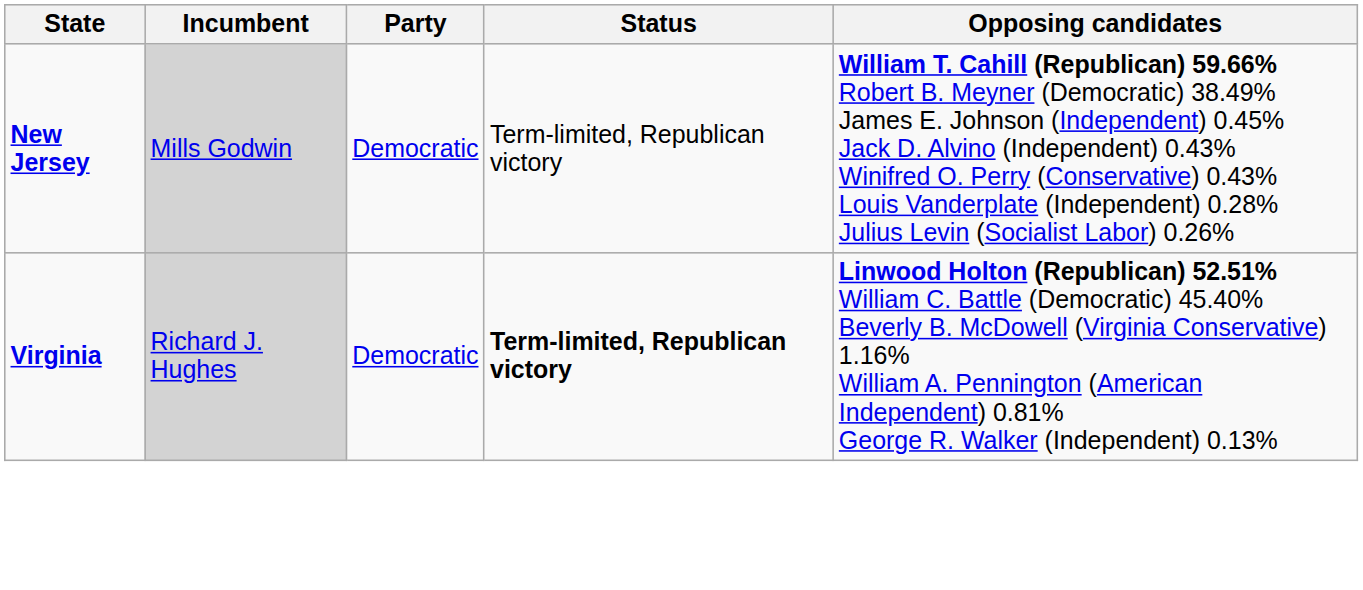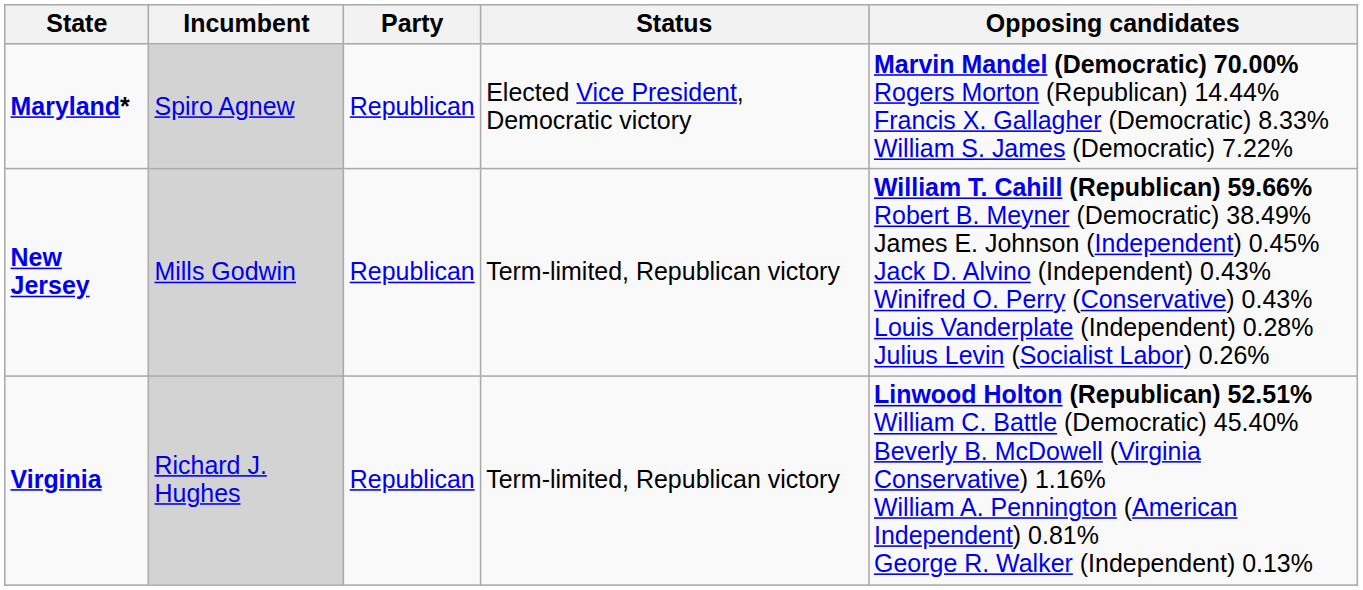 <table class="wikitable">
 <tr>
 <th>State</th>
 <th>Incumbent</th>
 <th>Party</th>
 <th>Status</th>
 <th>Opposing candidates</th>
 </tr>
 <tr>
+<td><strong><a href='#'>Maryland</a>*</strong></td>
+<td bgcolor="lightgrey"><a href='#'>Spiro Agnew</a></td>
+<td><a href='#'>Republican</a></td>
+<td>Elected <a href='#'>Vice President</a>, Democratic victory</td>
+<td><strong><a href='#'>Marvin Mandel</a> (Democratic) 70.00%</strong> <br> <a href='#'>Rogers Morton</a> (Republican) 14.44% <br> <a href='#'>Francis X. Gallagher</a> (Democratic) 8.33% <br> <a href='#'>William S. James</a> (Democratic) 7.22%</td>
+</tr>
+<tr>
 <td><strong><a href='#'>New Jersey</a></strong></td>
 <td bgcolor="lightgrey"><a href='#'>Mills Godwin</a></td>
-<td><a href='#'>Democratic</a></td>
+<td><a href='#'>Republican</a></td>
 <td>Term-limited, Republican victory</td>
 <td><strong><a href='#'>William T. Cahill</a> (Republican) 59.66%</strong> <br> <a href='#'>Robert B. Meyner</a> (Democratic) 38.49% <br> James E. Johnson (<a href='#'>Independent</a>) 0.45% <br> <a href='#'>Jack D. Alvino</a> (Independent) 0.43% <br> <a href='#'>Winifred O. Perry</a> (<a href='#'>Conservative</a>) 0.43% <br> <a href='#'>Louis Vanderplate</a> (Independent) 0.28% <br> <a href='#'>Julius Levin</a> (<a href='#'>Socialist Labor</a>) 0.26%</td>
 </tr>
 <tr>
 <td><strong><a href='#'>Virginia</a></strong></td>
 <td bgcolor="lightgrey"><a href='#'>Richard J. Hughes</a></td>
-<td><a href='#'>Democratic</a></td>
-<td><strong>Term-limited, Republican victory</strong></td>
+<td><a href='#'>Republican</a></td>
+<td>Term-limited, Republican victory</td>
 <td><strong><a href='#'>Linwood Holton</a> (Republican) 52.51%</strong> <br> <a href='#'>William C. Battle</a> (Democratic) 45.40% <br> <a href='#'>Beverly B. McDowell</a> (<a href='#'>Virginia Conservative</a>) 1.16% <br> <a href='#'>William A. Pennington</a> (<a href='#'>American Independent</a>) 0.81% <br> <a href='#'>George R. Walker</a> (Independent) 0.13%</td>
 </tr>
 </table>
